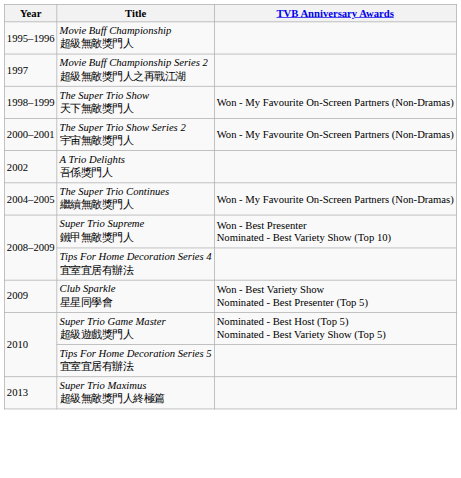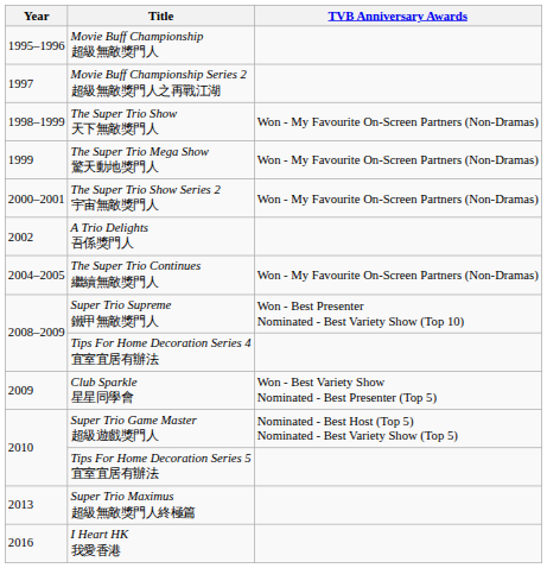 <table class="wikitable" style="font-size: 95%;">
 <tr>
 <th>Year</th>
 <th>Title</th>
 <th><a href='#'>TVB Anniversary Awards</a></th>
 </tr>
 <tr>
 <td>1995–1996</td>
 <td><em>Movie Buff Championship</em><br>超級無敵獎門人</td>
 <td></td>
 </tr>
 <tr>
 <td>1997</td>
 <td><em>Movie Buff Championship Series 2</em><br>超級無敵獎門人之再戰江湖</td>
 <td></td>
 </tr>
 <tr>
 <td>1998–1999</td>
 <td><em>The Super Trio Show</em><br>天下無敵獎門人</td>
+<td>Won - My Favourite On-Screen Partners (Non-Dramas)</td>
+</tr>
+<tr>
+<td>1999</td>
+<td><em>The Super Trio Mega Show</em><br>驚天動地獎門人</td>
 <td>Won - My Favourite On-Screen Partners (Non-Dramas)</td>
 </tr>
 <tr>
 <td>2000–2001</td>
 <td><em>The Super Trio Show Series 2</em><br>宇宙無敵獎門人</td>
 <td>Won - My Favourite On-Screen Partners (Non-Dramas)</td>
 </tr>
 <tr>
 <td>2002</td>
 <td><em>A Trio Delights</em><br>吾係獎門人</td>
 <td></td>
 </tr>
 <tr>
 <td>2004–2005</td>
 <td><em>The Super Trio Continues</em><br>繼續無敵獎門人</td>
 <td>Won - My Favourite On-Screen Partners (Non-Dramas)</td>
 </tr>
 <tr>
 <td rowspan="2">2008–2009</td>
 <td><em>Super Trio Supreme</em><br>鐵甲無敵獎門人</td>
 <td>Won - Best Presenter<br>Nominated - Best Variety Show (Top 10)</td>
 </tr>
 <tr>
 <td><em>Tips For Home Decoration Series 4</em><br>宜室宜居有辦法</td>
 <td></td>
 </tr>
 <tr>
 <td>2009</td>
 <td><em>Club Sparkle</em><br>星星同學會</td>
 <td>Won - Best Variety Show<br>Nominated - Best Presenter (Top 5)</td>
 </tr>
 <tr>
 <td rowspan="2">2010</td>
 <td><em>Super Trio Game Master</em><br>超級遊戲獎門人</td>
 <td>Nominated - Best Host (Top 5)<br>Nominated - Best Variety Show (Top 5)</td>
 </tr>
 <tr>
 <td><em>Tips For Home Decoration Series 5</em><br>宜室宜居有辦法</td>
 <td></td>
 </tr>
 <tr>
 <td>2013</td>
 <td><em>Super Trio Maximus</em><br>超級無敵獎門人終極篇</td>
 <td></td>
 </tr>
+<tr>
+<td>2016</td>
+<td><em>I Heart HK</em><br>我愛香港</td>
+<td></td>
+</tr>
 </table>
